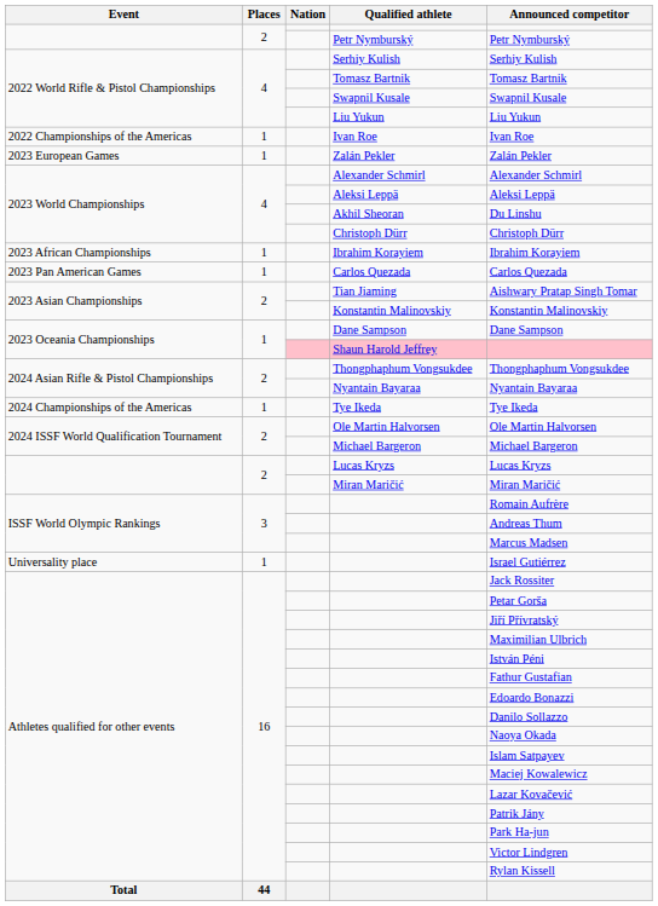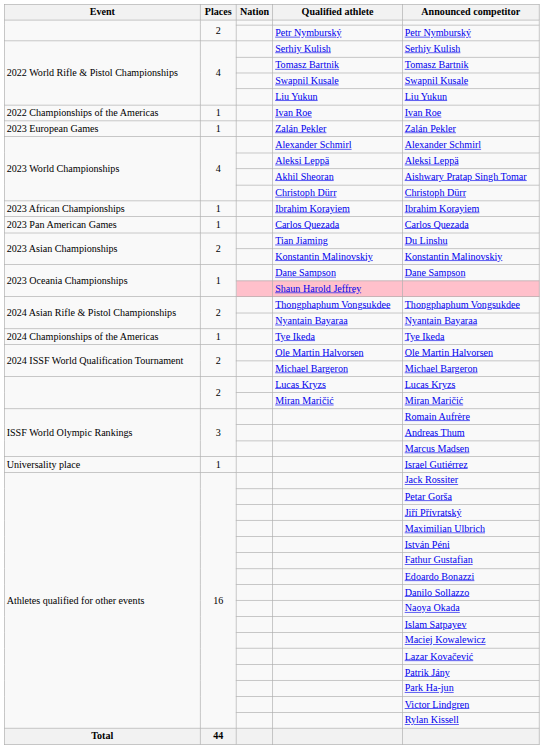 <table class=wikitable style="text-align:left;" width=850>
 <tr>
 <th>Event</th>
 <th width=50>Places</th>
 <th>Nation</th>
 <th>Qualified athlete</th>
 <th>Announced competitor</th>
 </tr>
 <tr>
 <td rowspan="2"></td>
 <td rowspan=2 align=center>2</td>
 <td></td>
 <td></td>
 <td></td>
 </tr>
 <tr>
 <td></td>
 <td><a href='#'>Petr Nymburský</a></td>
 <td><a href='#'>Petr Nymburský</a></td>
 </tr>
 <tr>
 <td rowspan="4">2022 World Rifle & Pistol Championships</td>
 <td rowspan=4 align=center>4</td>
 <td></td>
 <td><a href='#'>Serhiy Kulish</a></td>
 <td><a href='#'>Serhiy Kulish</a></td>
 </tr>
 <tr>
 <td></td>
 <td><a href='#'>Tomasz Bartnik</a></td>
 <td><a href='#'>Tomasz Bartnik</a></td>
 </tr>
 <tr>
 <td></td>
 <td><a href='#'>Swapnil Kusale</a></td>
 <td><a href='#'>Swapnil Kusale</a></td>
 </tr>
 <tr>
 <td></td>
 <td><a href='#'>Liu Yukun</a></td>
 <td><a href='#'>Liu Yukun</a></td>
 </tr>
 <tr>
 <td>2022 Championships of the Americas</td>
 <td align=center>1</td>
 <td></td>
 <td><a href='#'>Ivan Roe</a></td>
 <td><a href='#'>Ivan Roe</a></td>
 </tr>
 <tr>
 <td>2023 European Games</td>
 <td align=center>1</td>
 <td></td>
 <td><a href='#'>Zalán Pekler</a></td>
 <td><a href='#'>Zalán Pekler</a></td>
 </tr>
 <tr>
 <td rowspan="4">2023 World Championships</td>
 <td rowspan=4 align=center>4</td>
 <td></td>
 <td><a href='#'>Alexander Schmirl</a></td>
 <td><a href='#'>Alexander Schmirl</a></td>
 </tr>
 <tr>
 <td></td>
 <td><a href='#'>Aleksi Leppä</a></td>
 <td><a href='#'>Aleksi Leppä</a></td>
 </tr>
 <tr>
 <td></td>
 <td><a href='#'>Akhil Sheoran</a></td>
-<td><a href='#'>Du Linshu</a></td>
+<td><a href='#'>Aishwary Pratap Singh Tomar</a></td>
 </tr>
 <tr>
 <td></td>
 <td><a href='#'>Christoph Dürr</a></td>
 <td><a href='#'>Christoph Dürr</a></td>
 </tr>
 <tr>
 <td>2023 African Championships</td>
 <td align=center>1</td>
 <td></td>
 <td><a href='#'>Ibrahim Korayiem</a></td>
 <td><a href='#'>Ibrahim Korayiem</a></td>
 </tr>
 <tr>
 <td>2023 Pan American Games</td>
 <td align=center>1</td>
 <td></td>
 <td><a href='#'>Carlos Quezada</a></td>
 <td><a href='#'>Carlos Quezada</a></td>
 </tr>
 <tr>
 <td rowspan="2">2023 Asian Championships</td>
 <td rowspan=2 align=center>2</td>
 <td></td>
 <td><a href='#'>Tian Jiaming</a></td>
-<td><a href='#'>Aishwary Pratap Singh Tomar</a></td>
+<td><a href='#'>Du Linshu</a></td>
 </tr>
 <tr>
 <td></td>
 <td><a href='#'>Konstantin Malinovskiy</a></td>
 <td><a href='#'>Konstantin Malinovskiy</a></td>
 </tr>
 <tr>
 <td rowspan="2">2023 Oceania Championships</td>
 <td rowspan=2 align=center>1</td>
 <td></td>
 <td><a href='#'>Dane Sampson</a></td>
 <td><a href='#'>Dane Sampson</a></td>
 </tr>
 <tr style="background:pink;">
 <td></td>
 <td><a href='#'>Shaun Harold Jeffrey</a></td>
 <td></td>
 </tr>
 <tr>
 <td rowspan="2">2024 Asian Rifle & Pistol Championships</td>
 <td rowspan=2 align=center>2</td>
 <td></td>
 <td><a href='#'>Thongphaphum Vongsukdee</a></td>
 <td><a href='#'>Thongphaphum Vongsukdee</a></td>
 </tr>
 <tr>
 <td></td>
 <td><a href='#'>Nyantain Bayaraa</a></td>
 <td><a href='#'>Nyantain Bayaraa</a></td>
 </tr>
 <tr>
 <td>2024 Championships of the Americas</td>
 <td align=center>1</td>
 <td></td>
 <td><a href='#'>Tye Ikeda</a></td>
 <td><a href='#'>Tye Ikeda</a></td>
 </tr>
 <tr>
 <td rowspan="2">2024 ISSF World Qualification Tournament</td>
 <td rowspan=2 align=center>2</td>
 <td></td>
 <td><a href='#'>Ole Martin Halvorsen</a></td>
 <td><a href='#'>Ole Martin Halvorsen</a></td>
 </tr>
 <tr>
 <td></td>
 <td><a href='#'>Michael Bargeron</a></td>
 <td><a href='#'>Michael Bargeron</a></td>
 </tr>
 <tr>
 <td rowspan="2"></td>
 <td rowspan=2 align=center>2</td>
 <td></td>
 <td><a href='#'>Lucas Kryzs</a></td>
 <td><a href='#'>Lucas Kryzs</a></td>
 </tr>
 <tr>
 <td></td>
 <td><a href='#'>Miran Maričić</a></td>
 <td><a href='#'>Miran Maričić</a></td>
 </tr>
 <tr>
 <td rowspan=3>ISSF World Olympic Rankings</td>
 <td align=center rowspan=3>3</td>
 <td></td>
 <td></td>
 <td><a href='#'>Romain Aufrère</a></td>
 </tr>
 <tr>
 <td></td>
 <td></td>
 <td><a href='#'>Andreas Thum</a></td>
 </tr>
 <tr>
 <td></td>
 <td></td>
 <td><a href='#'>Marcus Madsen</a></td>
 </tr>
 <tr>
 <td>Universality place</td>
 <td align=center>1</td>
 <td></td>
 <td></td>
 <td><a href='#'>Israel Gutiérrez</a></td>
 </tr>
 <tr>
 <td rowspan="16">Athletes qualified for other events</td>
 <td rowspan="16" align=center>16</td>
 <td></td>
 <td></td>
 <td><a href='#'>Jack Rossiter</a></td>
 </tr>
 <tr>
 <td></td>
 <td></td>
 <td><a href='#'>Petar Gorša</a></td>
 </tr>
 <tr>
 <td></td>
 <td></td>
 <td><a href='#'>Jiří Přívratský</a></td>
 </tr>
 <tr>
 <td></td>
 <td></td>
 <td><a href='#'>Maximilian Ulbrich</a></td>
 </tr>
 <tr>
 <td></td>
 <td></td>
 <td><a href='#'>István Péni</a></td>
 </tr>
 <tr>
 <td></td>
 <td></td>
 <td><a href='#'>Fathur Gustafian</a></td>
 </tr>
 <tr>
 <td></td>
 <td></td>
 <td><a href='#'>Edoardo Bonazzi</a></td>
 </tr>
 <tr>
 <td></td>
 <td></td>
 <td><a href='#'>Danilo Sollazzo</a></td>
 </tr>
 <tr>
 <td></td>
 <td></td>
 <td><a href='#'>Naoya Okada</a></td>
 </tr>
 <tr>
 <td></td>
 <td></td>
 <td><a href='#'>Islam Satpayev</a></td>
 </tr>
 <tr>
 <td></td>
 <td></td>
 <td><a href='#'>Maciej Kowalewicz</a></td>
 </tr>
 <tr>
 <td></td>
 <td></td>
 <td><a href='#'>Lazar Kovačević</a></td>
 </tr>
 <tr>
 <td></td>
 <td></td>
 <td><a href='#'>Patrik Jány</a></td>
 </tr>
 <tr>
 <td></td>
 <td></td>
 <td><a href='#'>Park Ha-jun</a></td>
 </tr>
 <tr>
 <td></td>
 <td></td>
 <td><a href='#'>Victor Lindgren</a></td>
 </tr>
 <tr>
 <td></td>
 <td></td>
 <td><a href='#'>Rylan Kissell</a></td>
 </tr>
 <tr>
 <th>Total</th>
 <th>44</th>
 <th></th>
 <th></th>
 <th></th>
 </tr>
 </table>
